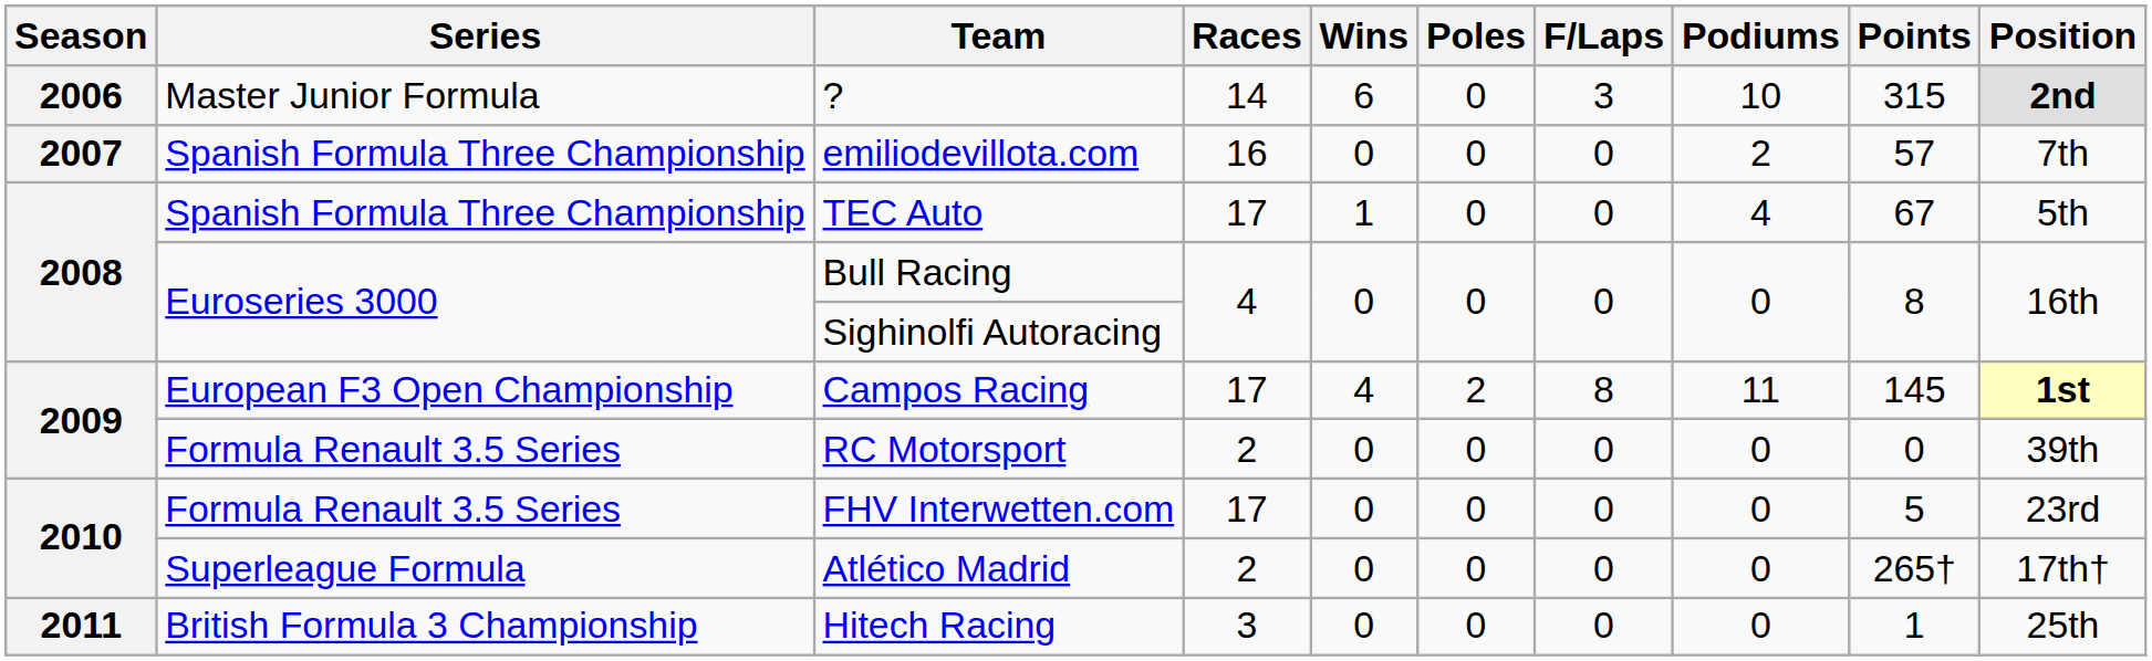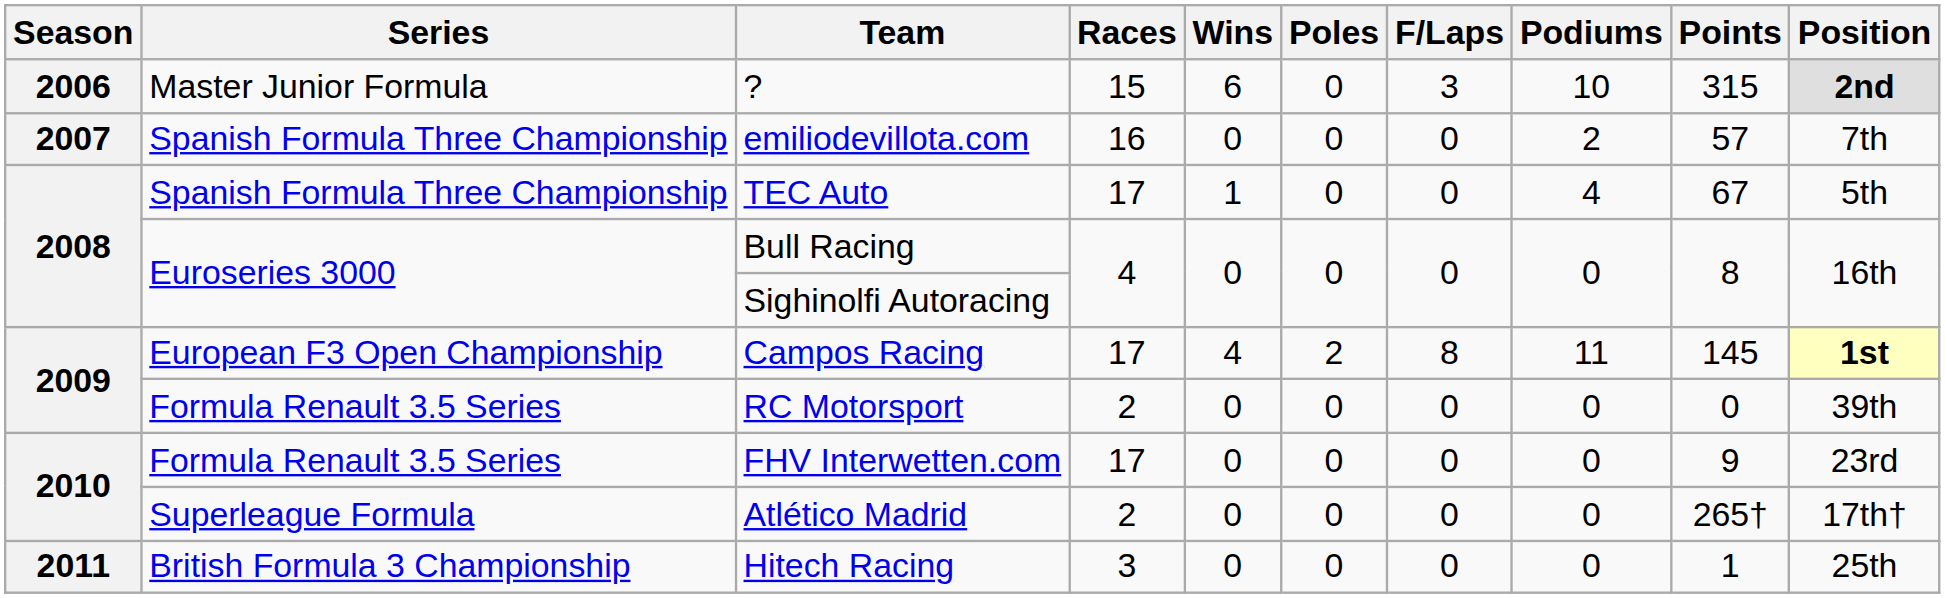 <table class="wikitable" style="font-size: 90%; text-align:center">
 <tr>
 <th>Season</th>
 <th>Series</th>
 <th>Team</th>
 <th>Races</th>
 <th>Wins</th>
 <th>Poles</th>
 <th>F/Laps</th>
 <th>Podiums</th>
 <th>Points</th>
 <th>Position</th>
 </tr>
 <tr>
 <th>2006</th>
 <td align=left>Master Junior Formula</td>
 <td align=left>?</td>
-<td>14</td>
+<td>15</td>
 <td>6</td>
 <td>0</td>
 <td>3</td>
 <td>10</td>
 <td>315</td>
 <td style="background:#DFDFDF;"><strong>2nd</strong></td>
 </tr>
 <tr>
 <th>2007</th>
 <td align=left><a href='#'>Spanish Formula Three Championship</a></td>
 <td align=left><a href='#'>emiliodevillota.com</a></td>
 <td>16</td>
 <td>0</td>
 <td>0</td>
 <td>0</td>
 <td>2</td>
 <td>57</td>
 <td>7th</td>
 </tr>
 <tr>
 <th rowspan=3>2008</th>
 <td align=left><a href='#'>Spanish Formula Three Championship</a></td>
 <td align=left><a href='#'>TEC Auto</a></td>
 <td>17</td>
 <td>1</td>
 <td>0</td>
 <td>0</td>
 <td>4</td>
 <td>67</td>
 <td>5th</td>
 </tr>
 <tr>
 <td rowspan=2 align=left><a href='#'>Euroseries 3000</a></td>
 <td align=left>Bull Racing</td>
 <td rowspan=2>4</td>
 <td rowspan=2>0</td>
 <td rowspan=2>0</td>
 <td rowspan=2>0</td>
 <td rowspan=2>0</td>
 <td rowspan=2>8</td>
 <td rowspan=2>16th</td>
 </tr>
 <tr>
 <td align=left>Sighinolfi Autoracing</td>
 </tr>
 <tr>
 <th rowspan=2>2009</th>
 <td align=left><a href='#'>European F3 Open Championship</a></td>
 <td align=left><a href='#'>Campos Racing</a></td>
 <td>17</td>
 <td>4</td>
 <td>2</td>
 <td>8</td>
 <td>11</td>
 <td>145</td>
 <td align="center" style="background:#FFFFBF;"><strong>1st</strong></td>
 </tr>
 <tr>
 <td align=left><a href='#'>Formula Renault 3.5 Series</a></td>
 <td align=left><a href='#'>RC Motorsport</a></td>
 <td>2</td>
 <td>0</td>
 <td>0</td>
 <td>0</td>
 <td>0</td>
 <td>0</td>
 <td>39th</td>
 </tr>
 <tr>
 <th rowspan=2>2010</th>
 <td align=left><a href='#'>Formula Renault 3.5 Series</a></td>
 <td align=left><a href='#'>FHV Interwetten.com</a></td>
 <td>17</td>
 <td>0</td>
 <td>0</td>
 <td>0</td>
 <td>0</td>
-<td>5</td>
+<td>9</td>
 <td>23rd</td>
 </tr>
 <tr>
 <td align=left><a href='#'>Superleague Formula</a></td>
 <td align=left><a href='#'>Atlético Madrid</a></td>
 <td>2</td>
 <td>0</td>
 <td>0</td>
 <td>0</td>
 <td>0</td>
 <td>265†</td>
 <td>17th†</td>
 </tr>
 <tr>
 <th>2011</th>
 <td align=left><a href='#'>British Formula 3 Championship</a></td>
 <td align=left><a href='#'>Hitech Racing</a></td>
 <td>3</td>
 <td>0</td>
 <td>0</td>
 <td>0</td>
 <td>0</td>
 <td>1</td>
 <td>25th</td>
 </tr>
 </table>
